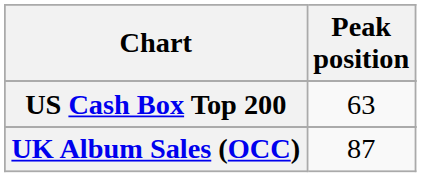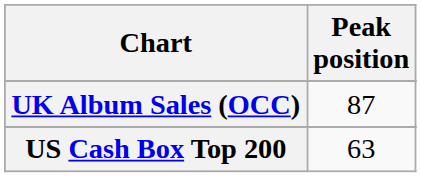 <table class="wikitable sortable plainrowheaders" style="text-align:center">
 <tr>
 <th scope="col">Chart</th>
 <th scope="col">Peak<br>position</th>
 </tr>
 <tr>
 </tr>
 <tr>
 </tr>
 <tr>
-<th scope="row">US <a href='#'>Cash Box</a> Top 200</th>
-<td>63</td>
+<th scope="row"><a href='#'>UK Album Sales</a> (<a href='#'>OCC</a>)</th>
+<td>87</td>
 </tr>
 <tr>
 </tr>
 <tr>
 </tr>
 <tr>
-<th scope="row"><a href='#'>UK Album Sales</a> (<a href='#'>OCC</a>)</th>
-<td>87</td>
+<th scope="row">US <a href='#'>Cash Box</a> Top 200</th>
+<td>63</td>
 </tr>
 </table>
